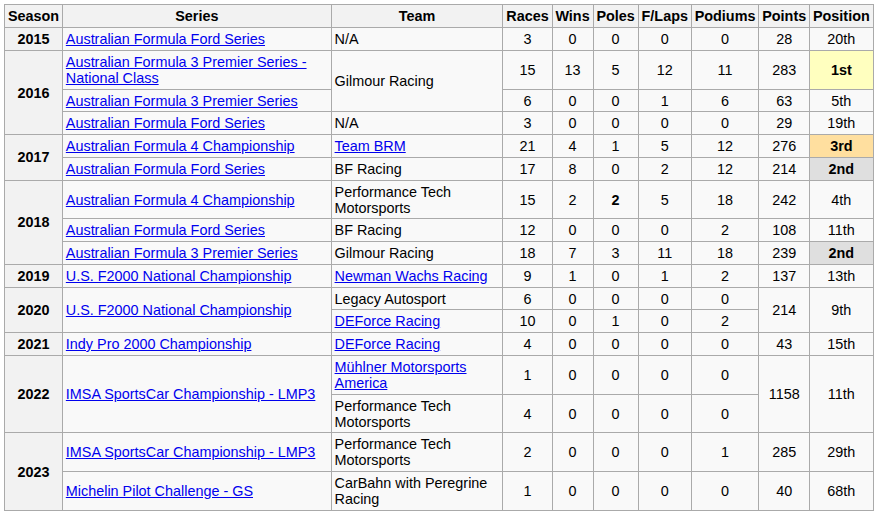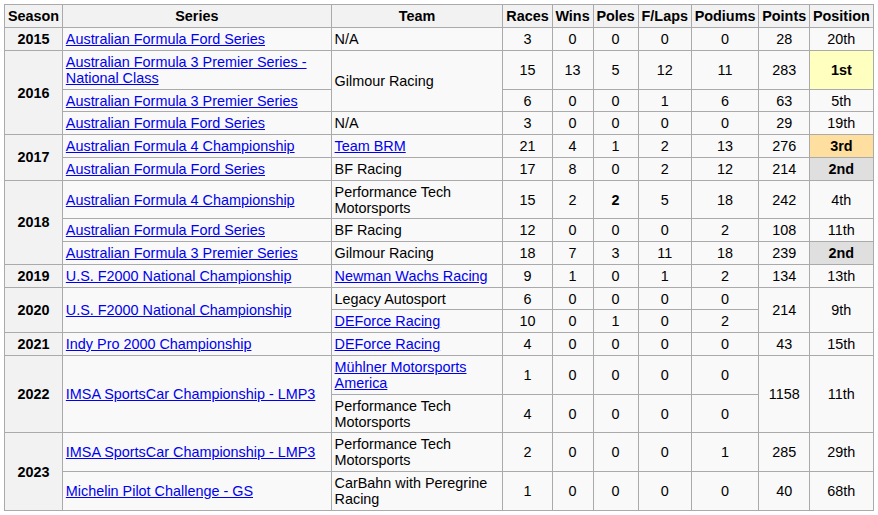 <table class="wikitable" style="font-size: 90%; text-align:center">
 <tr>
 <th>Season</th>
 <th>Series</th>
 <th>Team</th>
 <th>Races</th>
 <th>Wins</th>
 <th><strong>Poles</strong></th>
 <th>F/Laps</th>
 <th>Podiums</th>
 <th>Points</th>
 <th>Position</th>
 </tr>
 <tr>
 <th>2015</th>
 <td align="left"><a href='#'>Australian Formula Ford Series</a></td>
 <td align="left">N/A</td>
 <td>3</td>
 <td>0</td>
 <td>0</td>
 <td>0</td>
 <td>0</td>
 <td>28</td>
 <td>20th</td>
 </tr>
 <tr>
 <th rowspan="3">2016</th>
 <td align="left"><a href='#'>Australian Formula 3 Premier Series - National Class</a></td>
 <td rowspan="2" align="left">Gilmour Racing</td>
 <td>15</td>
 <td>13</td>
 <td>5</td>
 <td>12</td>
 <td>11</td>
 <td>283</td>
 <td style="background:#FFFFBF;"><strong>1st</strong></td>
 </tr>
 <tr>
 <td align="left"><a href='#'>Australian Formula 3 Premier Series</a></td>
 <td>6</td>
 <td>0</td>
 <td>0</td>
 <td>1</td>
 <td>6</td>
 <td>63</td>
 <td>5th</td>
 </tr>
 <tr>
 <td align="left"><a href='#'>Australian Formula Ford Series</a></td>
 <td rowspan="1" align="left">N/A</td>
 <td>3</td>
 <td>0</td>
 <td>0</td>
 <td>0</td>
 <td>0</td>
 <td>29</td>
 <td>19th</td>
 </tr>
 <tr>
 <th rowspan="2">2017</th>
 <td align="left"><a href='#'>Australian Formula 4 Championship</a></td>
 <td align="left"><a href='#'>Team BRM</a></td>
 <td>21</td>
 <td>4</td>
 <td>1</td>
-<td>5</td>
-<td>12</td>
+<td>2</td>
+<td>13</td>
 <td>276</td>
 <td style="background:#FFDF9F;"><strong>3rd</strong></td>
 </tr>
 <tr>
 <td align="left"><a href='#'>Australian Formula Ford Series</a></td>
 <td align="left">BF Racing</td>
 <td>17</td>
 <td>8</td>
 <td>0</td>
 <td>2</td>
 <td>12</td>
 <td>214</td>
 <td style="background:#DFDFDF;"><strong>2nd</strong></td>
 </tr>
 <tr>
 <th rowspan="3">2018</th>
 <td align="left"><a href='#'>Australian Formula 4 Championship</a></td>
 <td align=left>Performance Tech Motorsports</td>
 <td>15</td>
 <td>2</td>
 <td><strong>2</strong></td>
 <td>5</td>
 <td>18</td>
 <td>242</td>
 <td>4th</td>
 </tr>
 <tr>
 <td align="left"><a href='#'>Australian Formula Ford Series</a></td>
 <td align="left">BF Racing</td>
 <td>12</td>
 <td>0</td>
 <td>0</td>
 <td>0</td>
 <td>2</td>
 <td>108</td>
 <td>11th</td>
 </tr>
 <tr>
 <td align="left"><a href='#'>Australian Formula 3 Premier Series</a></td>
 <td align="left">Gilmour Racing</td>
 <td>18</td>
 <td>7</td>
 <td>3</td>
 <td>11</td>
 <td>18</td>
 <td>239</td>
 <td style="background:#DFDFDF;"><strong>2nd</strong></td>
 </tr>
 <tr>
 <th>2019</th>
 <td align="left"><a href='#'>U.S. F2000 National Championship</a></td>
 <td align="left"><a href='#'>Newman Wachs Racing</a></td>
 <td>9</td>
 <td>1</td>
 <td>0</td>
 <td>1</td>
 <td>2</td>
-<td>137</td>
+<td>134</td>
 <td>13th</td>
 </tr>
 <tr>
 <th rowspan="2">2020</th>
 <td rowspan="2" align="left"><a href='#'>U.S. F2000 National Championship</a></td>
 <td align="left">Legacy Autosport</td>
 <td>6</td>
 <td>0</td>
 <td>0</td>
 <td>0</td>
 <td>0</td>
 <td rowspan="2">214</td>
 <td rowspan="2">9th</td>
 </tr>
 <tr>
 <td align="left"><a href='#'>DEForce Racing</a></td>
 <td>10</td>
 <td>0</td>
 <td>1</td>
 <td>0</td>
 <td>2</td>
 </tr>
 <tr>
 <th rowspan="1">2021</th>
 <td align="left"><a href='#'>Indy Pro 2000 Championship</a></td>
 <td align="left"><a href='#'>DEForce Racing</a></td>
 <td>4</td>
 <td>0</td>
 <td>0</td>
 <td>0</td>
 <td>0</td>
 <td>43</td>
 <td>15th</td>
 </tr>
 <tr>
 <th rowspan="2">2022</th>
 <td rowspan="2" align=left><a href='#'>IMSA SportsCar Championship - LMP3</a></td>
 <td align=left><a href='#'>Mühlner Motorsports America</a></td>
 <td>1</td>
 <td>0</td>
 <td>0</td>
 <td>0</td>
 <td>0</td>
 <td rowspan="2">1158</td>
 <td rowspan="2">11th</td>
 </tr>
 <tr>
 <td align=left>Performance Tech Motorsports</td>
 <td>4</td>
 <td>0</td>
 <td>0</td>
 <td>0</td>
 <td>0</td>
 </tr>
 <tr>
 <th rowspan="2">2023</th>
 <td align=left><a href='#'>IMSA SportsCar Championship - LMP3</a></td>
 <td align=left>Performance Tech Motorsports</td>
 <td>2</td>
 <td>0</td>
 <td>0</td>
 <td>0</td>
 <td>1</td>
 <td>285</td>
 <td>29th</td>
 </tr>
 <tr>
 <td align=left><a href='#'>Michelin Pilot Challenge - GS</a></td>
 <td align=left>CarBahn with Peregrine Racing</td>
 <td>1</td>
 <td>0</td>
 <td>0</td>
 <td>0</td>
 <td>0</td>
 <td>40</td>
 <td>68th</td>
 </tr>
 </table>
